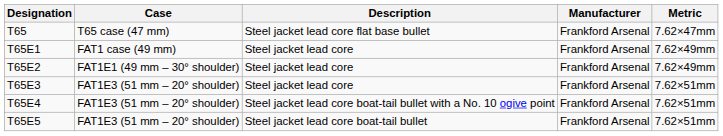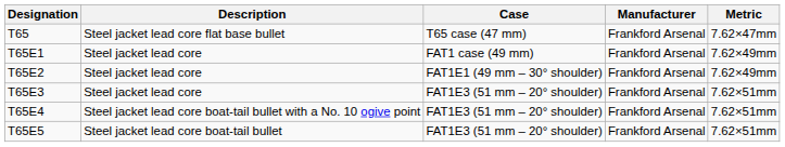 <table class="wikitable">
 <tr>
 <th>Designation</th>
+<th>Description</th>
 <th>Case</th>
-<th>Description</th>
 <th>Manufacturer</th>
 <th>Metric</th>
 </tr>
 <tr>
 <td>T65</td>
+<td>Steel jacket lead core  flat base bullet</td>
 <td>T65 case (47 mm)</td>
-<td>Steel jacket lead core  flat base bullet</td>
 <td>Frankford Arsenal</td>
 <td>7.62×47mm</td>
 </tr>
 <tr>
 <td>T65E1</td>
+<td>Steel jacket lead core</td>
 <td>FAT1 case (49 mm)</td>
-<td>Steel jacket lead core</td>
 <td>Frankford Arsenal</td>
 <td>7.62×49mm</td>
 </tr>
 <tr>
 <td>T65E2</td>
+<td>Steel jacket lead core</td>
 <td>FAT1E1 (49 mm – 30° shoulder)</td>
-<td>Steel jacket lead core</td>
 <td>Frankford Arsenal</td>
 <td>7.62×49mm</td>
 </tr>
 <tr>
 <td>T65E3</td>
+<td>Steel jacket lead core</td>
 <td>FAT1E3 (51 mm – 20° shoulder)</td>
-<td>Steel jacket lead core</td>
 <td>Frankford Arsenal</td>
 <td>7.62×51mm</td>
 </tr>
 <tr>
 <td>T65E4</td>
+<td>Steel jacket lead core  boat-tail bullet with a No. 10 <a href='#'>ogive</a> point</td>
 <td>FAT1E3 (51 mm – 20° shoulder)</td>
-<td>Steel jacket lead core  boat-tail bullet with a No. 10 <a href='#'>ogive</a> point</td>
 <td>Frankford Arsenal</td>
 <td>7.62×51mm</td>
 </tr>
 <tr>
 <td>T65E5</td>
+<td>Steel jacket lead core boat-tail bullet</td>
 <td>FAT1E3 (51 mm – 20° shoulder)</td>
-<td>Steel jacket lead core boat-tail bullet</td>
 <td>Frankford Arsenal</td>
 <td>7.62×51mm</td>
 </tr>
 </table>
